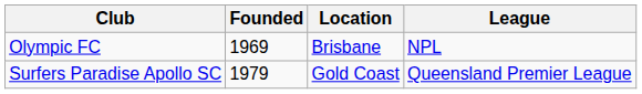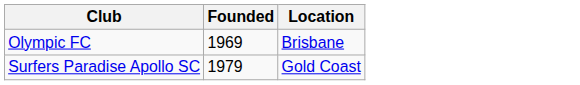 <table class="wikitable">
 <tr>
 <th>Club</th>
 <th>Founded</th>
 <th>Location</th>
-<th>League</th>
 </tr>
 <tr>
 <td><a href='#'>Olympic FC</a></td>
 <td>1969</td>
 <td><a href='#'>Brisbane</a></td>
-<td><a href='#'>NPL</a></td>
 </tr>
 <tr>
 <td><a href='#'>Surfers Paradise Apollo SC</a></td>
 <td>1979</td>
 <td><a href='#'>Gold Coast</a></td>
-<td><a href='#'>Queensland Premier League</a></td>
 </tr>
 </table>
